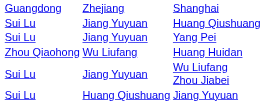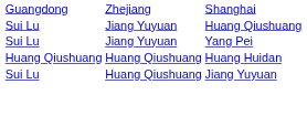 <table>
 <tr>
 <th scope=row style="text-align:left"><br></th>
 <td><a href='#'>Guangdong</a></td>
 <td><a href='#'>Zhejiang</a></td>
 <td><a href='#'>Shanghai</a></td>
 </tr>
 <tr>
 <th scope=row style="text-align:left"><br></th>
 <td><a href='#'>Sui Lu</a></td>
 <td><a href='#'>Jiang Yuyuan</a></td>
 <td><a href='#'>Huang Qiushuang</a></td>
 </tr>
 <tr>
 <th scope=row style="text-align:left"><br></th>
 <td><a href='#'>Sui Lu</a></td>
 <td><a href='#'>Jiang Yuyuan</a></td>
 <td><a href='#'>Yang Pei</a></td>
 </tr>
 <tr>
 <th scope=row style="text-align:left"><br></th>
-<td><a href='#'>Zhou Qiaohong</a></td>
-<td><a href='#'>Wu Liufang</a></td>
+<td><a href='#'>Huang Qiushuang</a></td>
+<td><a href='#'>Huang Qiushuang</a></td>
 <td><a href='#'>Huang Huidan</a></td>
-</tr>
-<tr>
-<th scope=row style="text-align:left"><br></th>
-<td><a href='#'>Sui Lu</a></td>
-<td><a href='#'>Jiang Yuyuan</a></td>
-<td><a href='#'>Wu Liufang</a><br><a href='#'>Zhou Jiabei</a></td>
 </tr>
 <tr>
 <th scope=row style="text-align:left"><br></th>
 <td><a href='#'>Sui Lu</a></td>
 <td><a href='#'>Huang Qiushuang</a></td>
 <td><a href='#'>Jiang Yuyuan</a></td>
 </tr>
 </table>
